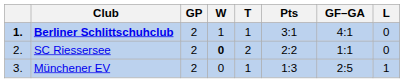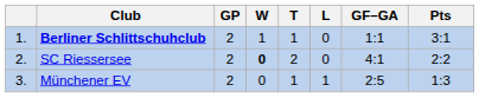 <table class="wikitable">
 <tr>
 <th width="30"></th>
 <th width="200">Club</th>
 <th width="30">GP</th>
 <th width="30">W</th>
 <th width="30">T</th>
+<th width="30">L</th>
+<th width="70">GF–GA</th>
 <th width="70">Pts</th>
-<th width="70">GF–GA</th>
-<th width="30">L</th>
 </tr>
 <tr bgcolor="#BCD2EE" align="center">
-<td><strong>1.</strong></td>
+<td>1.</td>
 <td align="left"><strong><a href='#'>Berliner Schlittschuhclub</a></strong></td>
 <td>2</td>
 <td>1</td>
 <td>1</td>
+<td>0</td>
+<td>1:1</td>
 <td>3:1</td>
-<td>4:1</td>
-<td>0</td>
 </tr>
 <tr bgcolor=#BCD2EE align="center">
 <td>2.</td>
 <td align="left"><a href='#'>SC Riessersee</a></td>
 <td>2</td>
 <td><strong>0</strong></td>
 <td>2</td>
+<td>0</td>
+<td>4:1</td>
 <td>2:2</td>
-<td>1:1</td>
-<td>0</td>
 </tr>
 <tr bgcolor=#BCD2EE align="center">
 <td>3.</td>
 <td align="left"><a href='#'>Münchener EV</a></td>
 <td>2</td>
 <td>0</td>
 <td>1</td>
+<td>1</td>
+<td>2:5</td>
 <td>1:3</td>
-<td>2:5</td>
-<td>1</td>
 </tr>
 </table>
